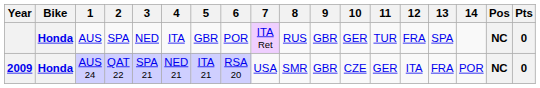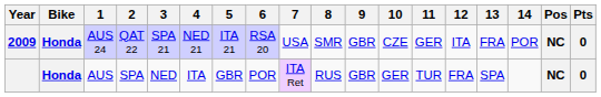 <table class="wikitable" style="text-align:center; font-size:90%">
 <tr>
 <th>Year</th>
 <th>Bike</th>
 <th>1</th>
 <th>2</th>
 <th>3</th>
 <th>4</th>
 <th>5</th>
 <th>6</th>
 <th>7</th>
 <th>8</th>
 <th>9</th>
 <th>10</th>
 <th>11</th>
 <th>12</th>
 <th>13</th>
 <th>14</th>
 <th>Pos</th>
 <th>Pts</th>
 </tr>
 <tr>
+<th><a href='#'>2009</a></th>
+<th><a href='#'>Honda</a></th>
+<td style="background:#CFCFFF;"><a href='#'>AUS</a><br><small>24</small></td>
+<td style="background:#CFCFFF;"><a href='#'>QAT</a><br><small>22</small></td>
+<td style="background:#CFCFFF;"><a href='#'>SPA</a><br><small>21</small></td>
+<td style="background:#CFCFFF;"><a href='#'>NED</a><br><small>21</small></td>
+<td style="background:#CFCFFF;"><a href='#'>ITA</a><br><small>21</small></td>
+<td style="background:#CFCFFF;"><a href='#'>RSA</a><br><small>20</small></td>
+<td><a href='#'>USA</a></td>
+<td><a href='#'>SMR</a></td>
+<td><a href='#'>GBR</a></td>
+<td><a href='#'>CZE</a></td>
+<td><a href='#'>GER</a></td>
+<td><a href='#'>ITA</a></td>
+<td><a href='#'>FRA</a></td>
+<td><a href='#'>POR</a></td>
+<th>NC</th>
+<th>0</th>
+</tr>
+<tr>
 <th align="left"></th>
 <th align="left"><a href='#'>Honda</a></th>
 <td><a href='#'>AUS</a></td>
 <td><a href='#'>SPA</a></td>
 <td><a href='#'>NED</a></td>
 <td><a href='#'>ITA</a></td>
 <td><a href='#'>GBR</a></td>
 <td><a href='#'>POR</a></td>
 <td style="background:#EFCFFF;"><a href='#'>ITA</a><br><small>Ret</small></td>
 <td><a href='#'>RUS</a></td>
 <td><a href='#'>GBR</a></td>
 <td><a href='#'>GER</a></td>
 <td><a href='#'>TUR</a></td>
 <td><a href='#'>FRA</a></td>
 <td><a href='#'>SPA</a></td>
 <td></td>
 <th>NC</th>
 <th>0</th>
 </tr>
-<tr>
-<th><a href='#'>2009</a></th>
-<th><a href='#'>Honda</a></th>
-<td style="background:#CFCFFF;"><a href='#'>AUS</a><br><small>24</small></td>
-<td style="background:#CFCFFF;"><a href='#'>QAT</a><br><small>22</small></td>
-<td style="background:#CFCFFF;"><a href='#'>SPA</a><br><small>21</small></td>
-<td style="background:#CFCFFF;"><a href='#'>NED</a><br><small>21</small></td>
-<td style="background:#CFCFFF;"><a href='#'>ITA</a><br><small>21</small></td>
-<td style="background:#CFCFFF;"><a href='#'>RSA</a><br><small>20</small></td>
-<td><a href='#'>USA</a></td>
-<td><a href='#'>SMR</a></td>
-<td><a href='#'>GBR</a></td>
-<td><a href='#'>CZE</a></td>
-<td><a href='#'>GER</a></td>
-<td><a href='#'>ITA</a></td>
-<td><a href='#'>FRA</a></td>
-<td><a href='#'>POR</a></td>
-<th>NC</th>
-<th>0</th>
-</tr>
 </table>
